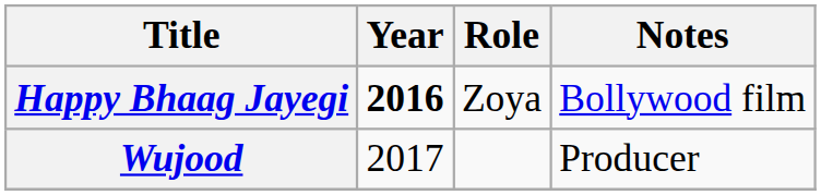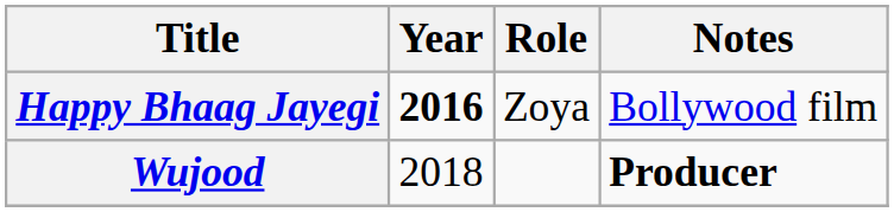 <table class="wikitable sortable plainrowheaders">
 <tr style="text-align:center;">
 <th scope="col">Title</th>
 <th scope="col">Year</th>
 <th scope="col">Role</th>
 <th scope="col">Notes</th>
 </tr>
 <tr>
 <th scope="row"><em><a href='#'>Happy Bhaag Jayegi</a></em></th>
 <td><strong>2016</strong></td>
 <td>Zoya</td>
 <td><a href='#'>Bollywood</a> film</td>
 </tr>
 <tr>
 <th scope="row"><em><a href='#'>Wujood</a></em></th>
-<td>2017</td>
+<td>2018</td>
 <td></td>
-<td>Producer</td>
+<td><strong>Producer</strong></td>
 </tr>
 <tr>
 </tr>
 </table>
